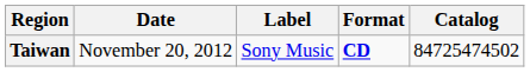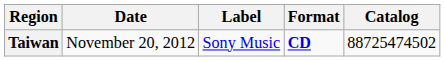 <table class="wikitable plainrowheaders">
 <tr>
 <th scope="col">Region</th>
 <th scope="col">Date</th>
 <th scope="col">Label</th>
 <th scope="col">Format</th>
 <th scope="col">Catalog</th>
 </tr>
 <tr>
 <th scope="row">Taiwan</th>
 <td>November 20, 2012</td>
 <td><a href='#'>Sony Music</a></td>
 <td><strong><a href='#'>CD</a></strong></td>
-<td>84725474502</td>
+<td>88725474502</td>
 </tr>
 </table>
